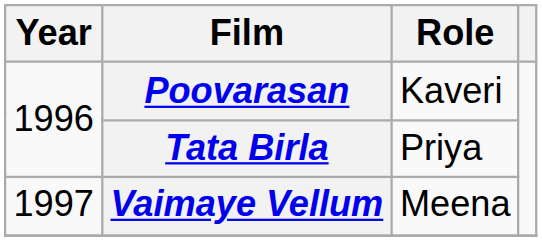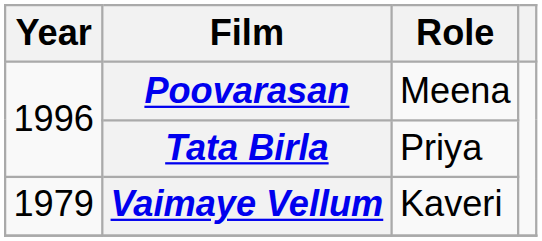 <table class="wikitable sortable">
 <tr>
 <th>Year</th>
 <th>Film</th>
 <th>Role</th>
 <th></th>
 </tr>
 <tr>
 <td rowspan="2">1996</td>
 <th scope="row"><em><a href='#'>Poovarasan</a></em></th>
-<td>Kaveri</td>
+<td>Meena</td>
 <td rowspan="3"></td>
 </tr>
 <tr>
 <th scope="row"><em><a href='#'>Tata Birla</a></em></th>
 <td>Priya</td>
 </tr>
 <tr>
-<td>1997</td>
+<td>1979</td>
 <th scope="row"><em><a href='#'>Vaimaye Vellum</a></em></th>
-<td>Meena</td>
+<td>Kaveri</td>
 </tr>
 <tr>
 </tr>
 </table>
